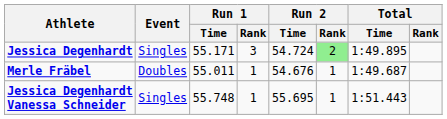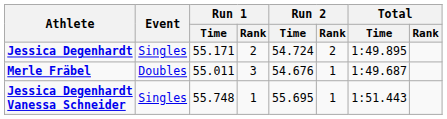 <table class="wikitable" style="font-size:90%">
 <tr>
 <th rowspan="2">Athlete</th>
 <th rowspan="2">Event</th>
 <th colspan="2">Run 1</th>
 <th colspan="2">Run 2</th>
 <th colspan="2">Total</th>
 </tr>
 <tr style="font-size:95%">
 <th>Time</th>
 <th>Rank</th>
 <th>Time</th>
 <th>Rank</th>
 <th>Time</th>
 <th>Rank</th>
 </tr>
 <tr align=center>
 <td align=left><strong><a href='#'>Jessica Degenhardt</a></strong></td>
 <td align=left><a href='#'>Singles</a></td>
 <td>55.171</td>
-<td>3</td>
+<td>2</td>
 <td>54.724</td>
-<td style="background: lightgreen;">2</td>
+<td>2</td>
 <td>1:49.895</td>
 <td></td>
 </tr>
 <tr align=center>
 <td align=left><strong><a href='#'>Merle Fräbel</a></strong></td>
 <td align=left><a href='#'>Doubles</a></td>
 <td>55.011</td>
-<td>1</td>
+<td>3</td>
 <td>54.676</td>
 <td>1</td>
 <td>1:49.687</td>
 <td></td>
 </tr>
 <tr align=center>
 <td align=left><strong><a href='#'>Jessica Degenhardt</a><br><a href='#'>Vanessa Schneider</a></strong></td>
 <td align=left><a href='#'>Singles</a></td>
 <td>55.748</td>
 <td>1</td>
 <td>55.695</td>
 <td>1</td>
 <td>1:51.443</td>
 <td></td>
 </tr>
 </table>
